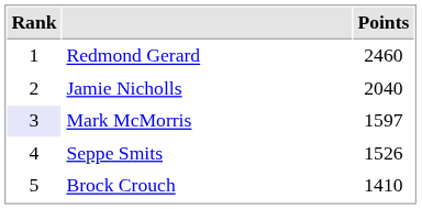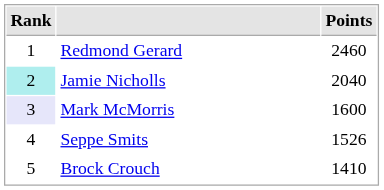 <table cellspacing="1" cellpadding="3" style="border:1px solid #aaa; font-size:86%;">
 <tr style="background:#e4e4e4;">
 <th style="border-bottom:1px solid #aaa; width:10px;">Rank</th>
 <th style="border-bottom:1px solid #aaa; width:200px;"></th>
 <th style="border-bottom:1px solid #aaa; width:20px;">Points</th>
 </tr>
 <tr>
 <td align=center>1</td>
 <td> <a href='#'>Redmond Gerard</a></td>
 <td align=center>2460</td>
 </tr>
 <tr>
-<td align=center>2</td>
+<td align=center style="background: paleturquoise;">2</td>
 <td> <a href='#'>Jamie Nicholls</a></td>
 <td align=center>2040</td>
 </tr>
 <tr>
 <td align=center style="background: lavender;">3</td>
 <td> <a href='#'>Mark McMorris</a></td>
-<td align=center>1597</td>
+<td align=center>1600</td>
 </tr>
 <tr>
 <td align=center>4</td>
 <td> <a href='#'>Seppe Smits</a></td>
 <td align=center>1526</td>
 </tr>
 <tr>
 <td align=center>5</td>
 <td> <a href='#'>Brock Crouch</a></td>
 <td align=center>1410</td>
 </tr>
 </table>
